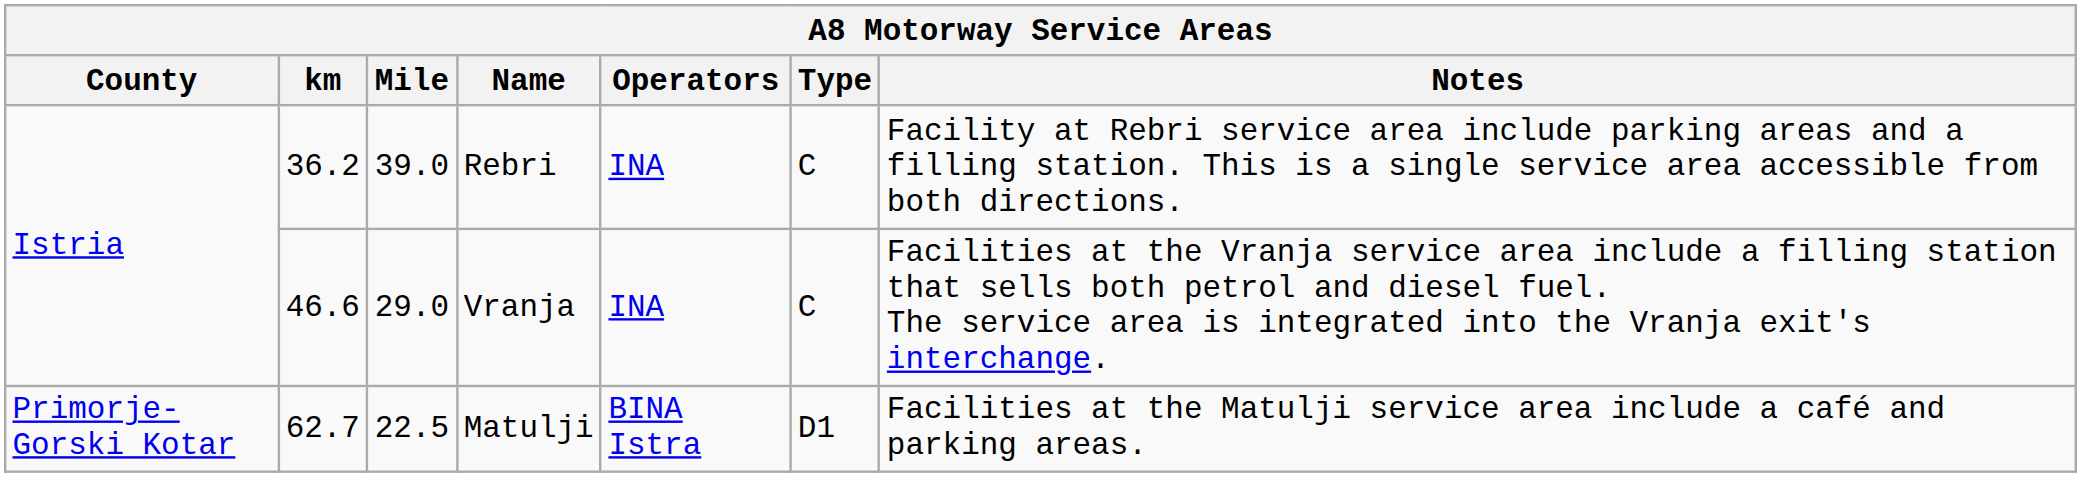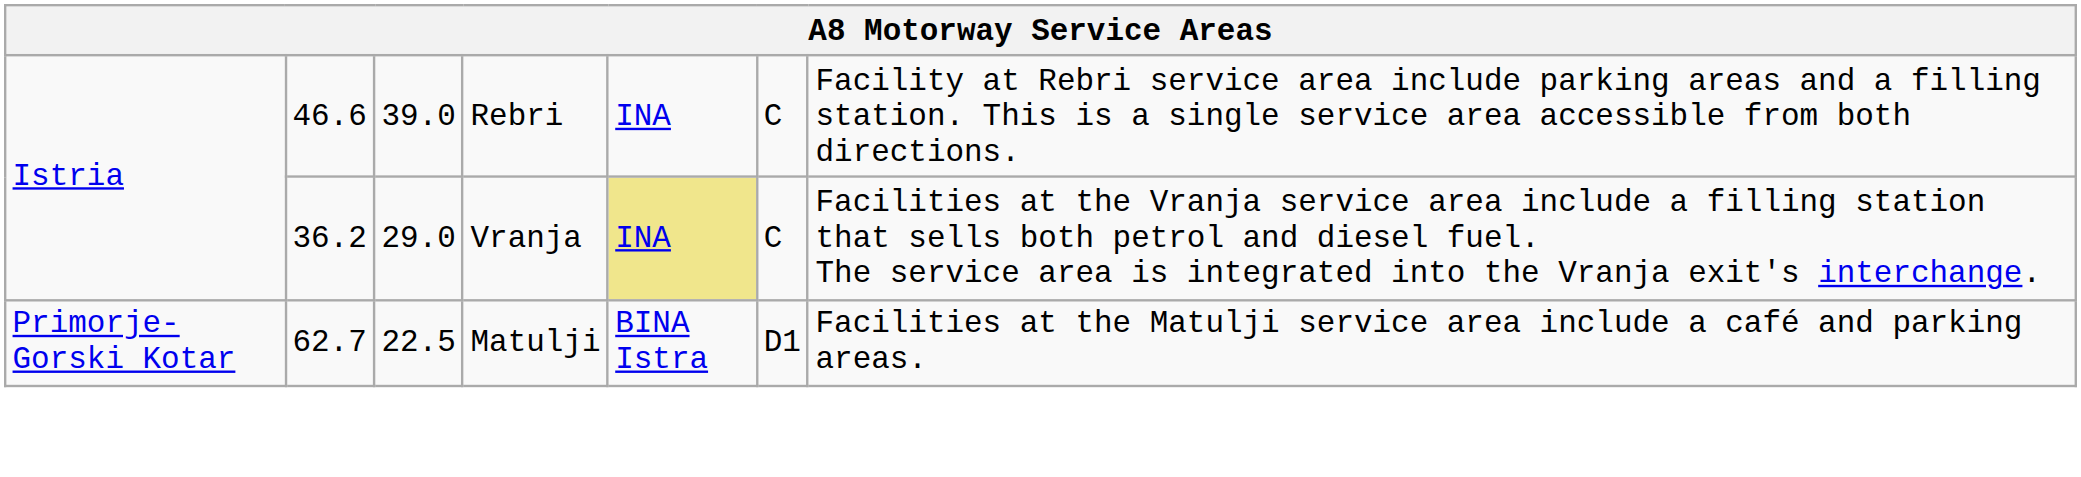 <table class="wikitable plainrowheaders">
 <tr>
 <td style="text-align:center; background:#f2f2f2;" colspan="7"><strong>A8 Motorway Service Areas</strong></td>
 </tr>
-<tr style="text-align:center; background:#f2f2f2;">
-<td !scope="col"><strong>County</strong></td>
-<td !scope="col"><strong>km</strong></td>
-<td !scope="col"><strong>Mile</strong></td>
-<td !scope="col"><strong>Name</strong></td>
-<td !scope="col"><strong>Operators</strong></td>
-<td !scope="col"><strong>Type</strong></td>
-<td !scope="col"><strong>Notes</strong></td>
-</tr>
 <tr>
 <td rowspan="2"><a href='#'>Istria</a></td>
-<td>36.2</td>
+<td style="text-align: right;" !scope="row">46.6</td>
 <td>39.0</td>
 <td>Rebri</td>
 <td><a href='#'>INA</a></td>
 <td>C</td>
 <td>Facility at Rebri service area include parking areas and a filling station. This is a single service area accessible from both directions.</td>
 </tr>
 <tr>
-<td style="text-align: right;" !scope="row">46.6</td>
+<td>36.2</td>
 <td>29.0</td>
 <td>Vranja</td>
-<td><a href='#'>INA</a></td>
+<td style="background: khaki;"><a href='#'>INA</a></td>
 <td>C</td>
 <td>Facilities at the Vranja service area include a filling station that sells both petrol and diesel fuel.<br>The service area is integrated into the Vranja exit's <a href='#'>interchange</a>.</td>
 </tr>
 <tr>
 <td><a href='#'>Primorje-Gorski Kotar</a></td>
 <td !scope="row" style="text-align: right;">62.7</td>
 <td>22.5</td>
 <td>Matulji</td>
 <td><a href='#'>BINA Istra</a></td>
 <td>D1</td>
 <td>Facilities at the Matulji service area include a café and parking areas.</td>
 </tr>
 </table>
